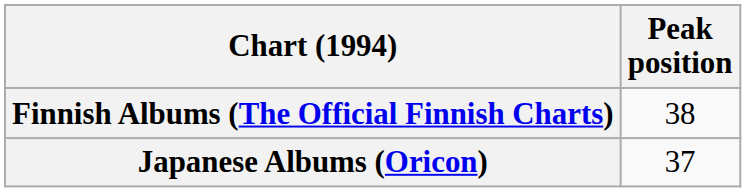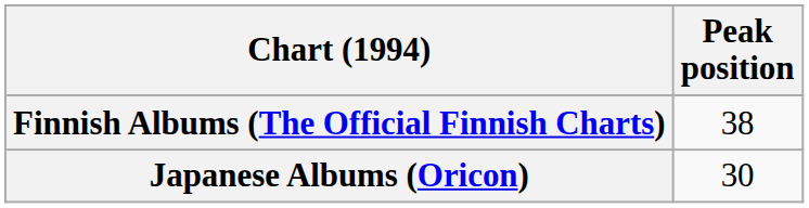 <table class="wikitable sortable plainrowheaders">
 <tr>
 <th scope="col">Chart (1994)</th>
 <th scope="col">Peak<br>position</th>
 </tr>
 <tr>
 <th scope="row">Finnish Albums (<a href='#'>The Official Finnish Charts</a>)</th>
 <td align="center">38</td>
 </tr>
 <tr>
 <th scope="row">Japanese Albums (<a href='#'>Oricon</a>)</th>
-<td align="center">37</td>
+<td align="center">30</td>
 </tr>
 </table>
